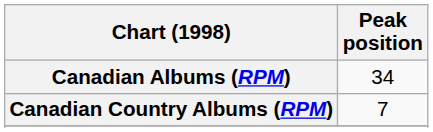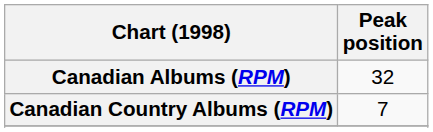 <table class="wikitable sortable plainrowheaders" style="text-align:center">
 <tr>
 <th scope="col">Chart (1998)</th>
 <th scope="col">Peak<br> position</th>
 </tr>
 <tr>
 <th scope="row">Canadian Albums (<em><a href='#'>RPM</a></em>)</th>
-<td>34</td>
+<td>32</td>
 </tr>
 <tr>
 <th scope="row">Canadian Country Albums (<em><a href='#'>RPM</a></em>)</th>
 <td>7</td>
 </tr>
 <tr>
 </tr>
 <tr>
 </tr>
 </table>
